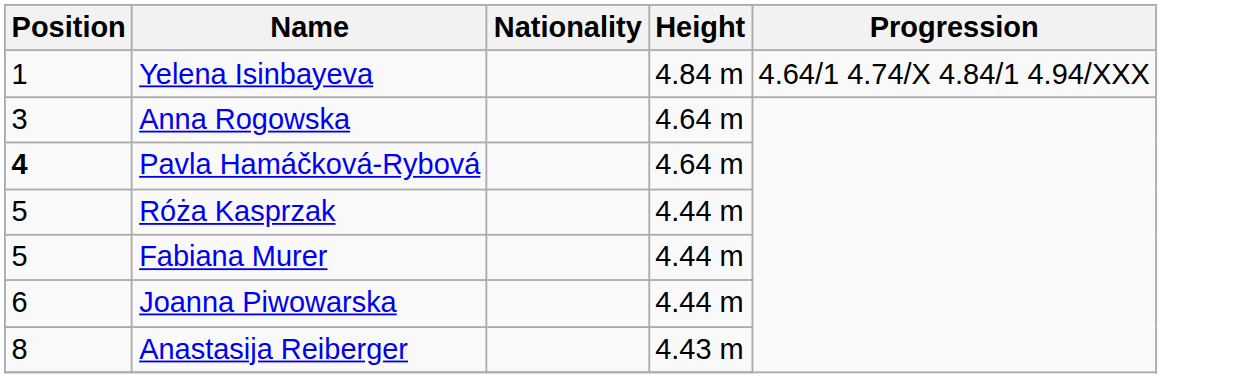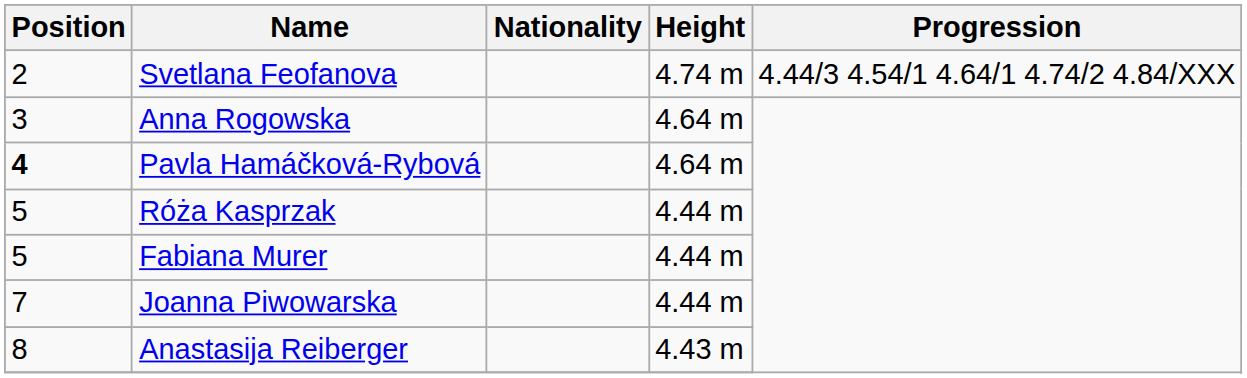 <table class="wikitable">
 <tr>
 <th><strong>Position</strong></th>
 <th><strong>Name</strong></th>
 <th><strong>Nationality</strong></th>
 <th><strong>Height</strong></th>
 <th><strong>Progression</strong></th>
 </tr>
 <tr>
-<td>1</td>
-<td><a href='#'>Yelena Isinbayeva</a></td>
+<td>2</td>
+<td><a href='#'>Svetlana Feofanova</a></td>
 <td></td>
-<td>4.84 m</td>
-<td>4.64/1 4.74/X 4.84/1 4.94/XXX</td>
+<td>4.74 m</td>
+<td>4.44/3 4.54/1 4.64/1 4.74/2 4.84/XXX</td>
 </tr>
 <tr>
 <td>3</td>
 <td><a href='#'>Anna Rogowska</a></td>
 <td></td>
 <td>4.64 m</td>
 </tr>
 <tr>
 <td><strong>4</strong></td>
 <td><a href='#'>Pavla Hamáčková-Rybová</a></td>
 <td></td>
 <td>4.64 m</td>
 </tr>
 <tr>
 <td>5</td>
 <td><a href='#'>Róża Kasprzak</a></td>
 <td></td>
 <td>4.44 m</td>
 </tr>
 <tr>
 <td>5</td>
 <td><a href='#'>Fabiana Murer</a></td>
 <td></td>
 <td>4.44 m</td>
 </tr>
 <tr>
-<td>6</td>
+<td>7</td>
 <td><a href='#'>Joanna Piwowarska</a></td>
 <td></td>
 <td>4.44 m</td>
 </tr>
 <tr>
 <td>8</td>
 <td><a href='#'>Anastasija Reiberger</a></td>
 <td></td>
 <td>4.43 m</td>
 </tr>
 <tr>
 </tr>
 </table>
